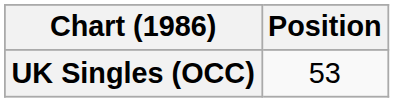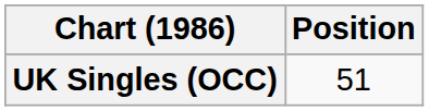 <table class="wikitable plainrowheaders">
 <tr>
 <th>Chart (1986)</th>
 <th>Position</th>
 </tr>
 <tr>
 <th scope="row">UK Singles (OCC)</th>
-<td align="center">53</td>
+<td align="center">51</td>
 </tr>
 </table>
